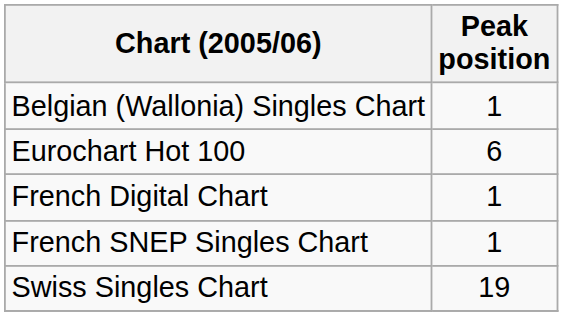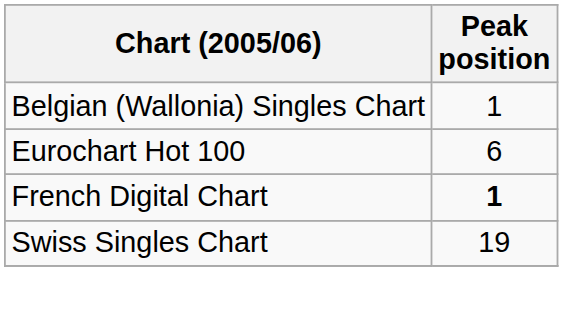 <table class="wikitable sortable">
 <tr>
 <th>Chart (2005/06)</th>
 <th>Peak<br>position</th>
 </tr>
 <tr>
 <td>Belgian (Wallonia) Singles Chart</td>
 <td align="center">1</td>
 </tr>
 <tr>
 <td>Eurochart Hot 100</td>
 <td align="center">6</td>
 </tr>
 <tr>
 <td>French Digital Chart</td>
-<td align="center">1</td>
-</tr>
-<tr>
-<td>French SNEP Singles Chart</td>
-<td align="center">1</td>
+<td align="center"><strong>1</strong></td>
 </tr>
 <tr>
 <td>Swiss Singles Chart</td>
 <td align="center">19</td>
 </tr>
 <tr>
 </tr>
 </table>
